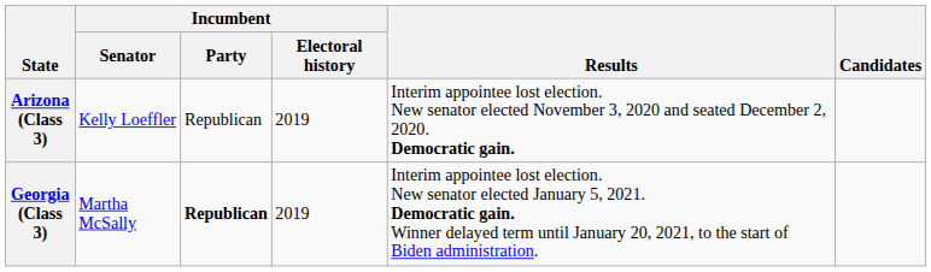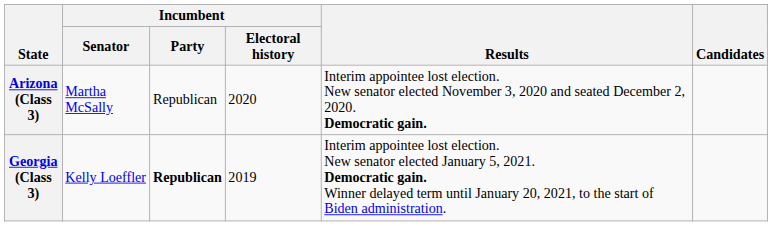 <table class="wikitable sortable">
 <tr valign=bottom>
 <th rowspan=2>State</th>
 <th colspan=3>Incumbent</th>
 <th rowspan=2>Results</th>
 <th rowspan=2 class="unsortable">Candidates</th>
 </tr>
 <tr>
 <th>Senator</th>
 <th>Party</th>
 <th>Electoral history</th>
 </tr>
 <tr>
 <th><a href='#'>Arizona</a><br>(Class 3)</th>
-<td><a href='#'>Kelly Loeffler</a></td>
+<td data-sort-value="McSally Martha"><a href='#'>Martha McSally</a></td>
 <td>Republican</td>
-<td data-sort-value=2019>2019 </td>
+<td data-sort-value=2019>2020 </td>
 <td>Interim appointee lost election.<br>New senator elected November 3, 2020 and seated December 2, 2020.<br><strong>Democratic gain.</strong></td>
 <td nowrap></td>
 </tr>
 <tr>
 <th><a href='#'>Georgia</a><br>(Class 3)</th>
-<td data-sort-value="McSally Martha"><a href='#'>Martha McSally</a></td>
+<td><a href='#'>Kelly Loeffler</a></td>
 <td><strong>Republican</strong></td>
 <td data-sort-value=2020>2019 </td>
 <td>Interim appointee lost election.<br>New senator elected January 5, 2021.<br><strong>Democratic gain.</strong><br>Winner delayed term until January 20, 2021, to the start of <a href='#'>Biden administration</a>.</td>
 <td nowrap></td>
 </tr>
 </table>
